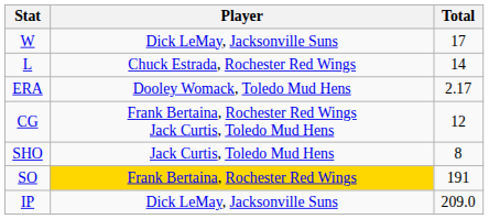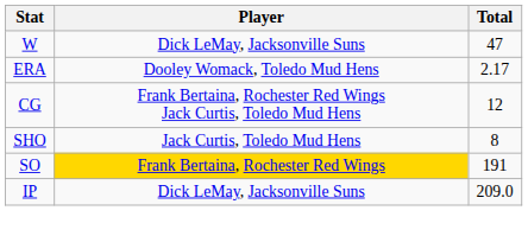 <table class="wikitable" width="40%" style="text-align:center;">
 <tr>
 <th width="5%">Stat</th>
 <th width="60%">Player</th>
 <th width="5%">Total</th>
 </tr>
 <tr>
 <td><a href='#'>W</a></td>
 <td><a href='#'>Dick LeMay</a>, <a href='#'>Jacksonville Suns</a></td>
-<td>17</td>
-</tr>
-<tr>
-<td><a href='#'>L</a></td>
-<td><a href='#'>Chuck Estrada</a>, <a href='#'>Rochester Red Wings</a></td>
-<td>14</td>
+<td>47</td>
 </tr>
 <tr>
 <td><a href='#'>ERA</a></td>
 <td><a href='#'>Dooley Womack</a>, <a href='#'>Toledo Mud Hens</a></td>
 <td>2.17</td>
 </tr>
 <tr>
 <td><a href='#'>CG</a></td>
 <td><a href='#'>Frank Bertaina</a>, <a href='#'>Rochester Red Wings</a> <br> <a href='#'>Jack Curtis</a>, <a href='#'>Toledo Mud Hens</a></td>
 <td>12</td>
 </tr>
 <tr>
 <td><a href='#'>SHO</a></td>
 <td><a href='#'>Jack Curtis</a>, <a href='#'>Toledo Mud Hens</a></td>
 <td>8</td>
 </tr>
 <tr>
 <td><a href='#'>SO</a></td>
 <td style="background: gold;"><a href='#'>Frank Bertaina</a>, <a href='#'>Rochester Red Wings</a></td>
 <td>191</td>
 </tr>
 <tr>
 <td><a href='#'>IP</a></td>
 <td><a href='#'>Dick LeMay</a>, <a href='#'>Jacksonville Suns</a></td>
 <td>209.0</td>
 </tr>
 </table>
